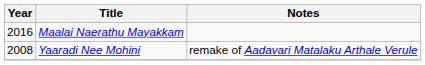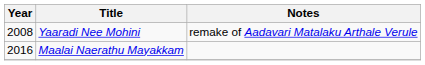 <table class="wikitable sortable">
 <tr>
 <th>Year</th>
 <th>Title</th>
 <th class="unsortable">Notes</th>
 </tr>
 <tr>
+<td>2008</td>
+<td><em><a href='#'>Yaaradi Nee Mohini</a></em></td>
+<td>remake of <em><a href='#'>Aadavari Matalaku Arthale Verule</a></em></td>
+</tr>
+<tr>
 <td>2016</td>
 <td><em><a href='#'>Maalai Naerathu Mayakkam</a></em></td>
 <td></td>
 </tr>
 <tr>
-<td>2008</td>
-<td><em><a href='#'>Yaaradi Nee Mohini</a></em></td>
-<td>remake of <em><a href='#'>Aadavari Matalaku Arthale Verule</a></em></td>
-</tr>
-<tr>
 </tr>
 </table>
